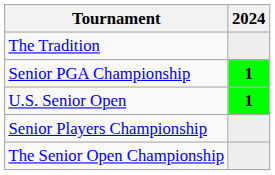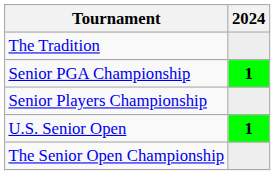 <table class="wikitable" style="font-size:95%;text-align:center;">
 <tr>
 <th>Tournament</th>
 <th>2024</th>
 </tr>
 <tr>
 <td align=left><a href='#'>The Tradition</a></td>
 <td style="background:#eeeeee;"></td>
 </tr>
 <tr>
 <td align=left><a href='#'>Senior PGA Championship</a></td>
 <td style="background:lime;"><strong>1</strong></td>
 </tr>
 <tr>
+<td align=left><a href='#'>Senior Players Championship</a></td>
+<td style="background:#eeeeee;"></td>
+</tr>
+<tr>
 <td align=left><a href='#'>U.S. Senior Open</a></td>
 <td style="background:lime;"><strong>1</strong></td>
-</tr>
-<tr>
-<td align=left><a href='#'>Senior Players Championship</a></td>
-<td style="background:#eeeeee;"></td>
 </tr>
 <tr>
 <td align=left><a href='#'>The Senior Open Championship</a></td>
 <td style="background:#eeeeee;"></td>
 </tr>
 </table>
